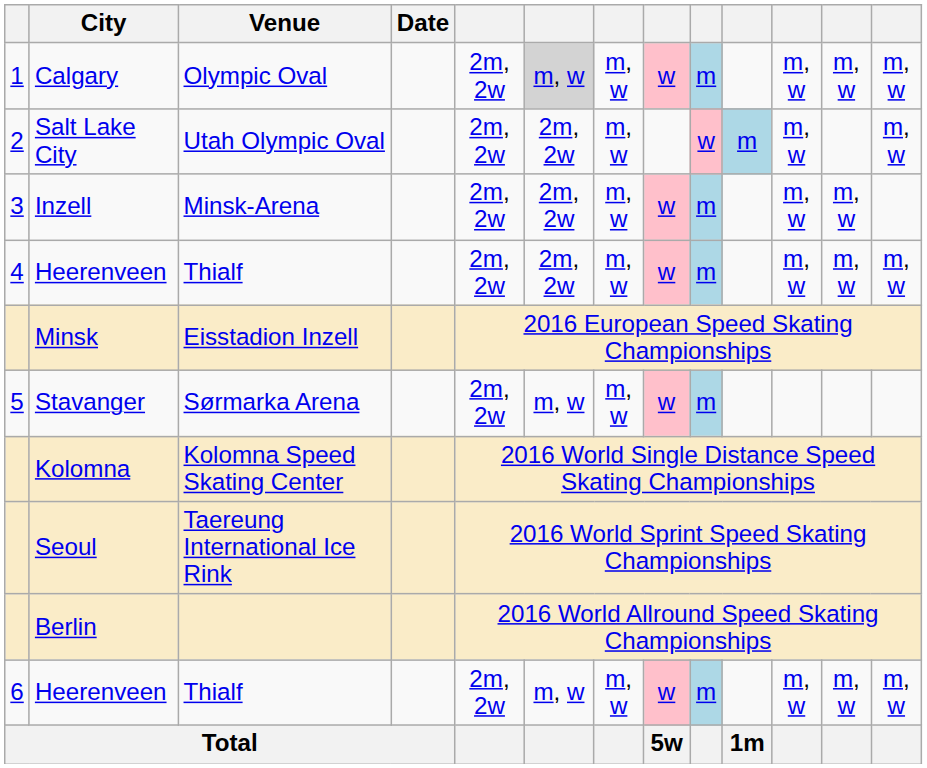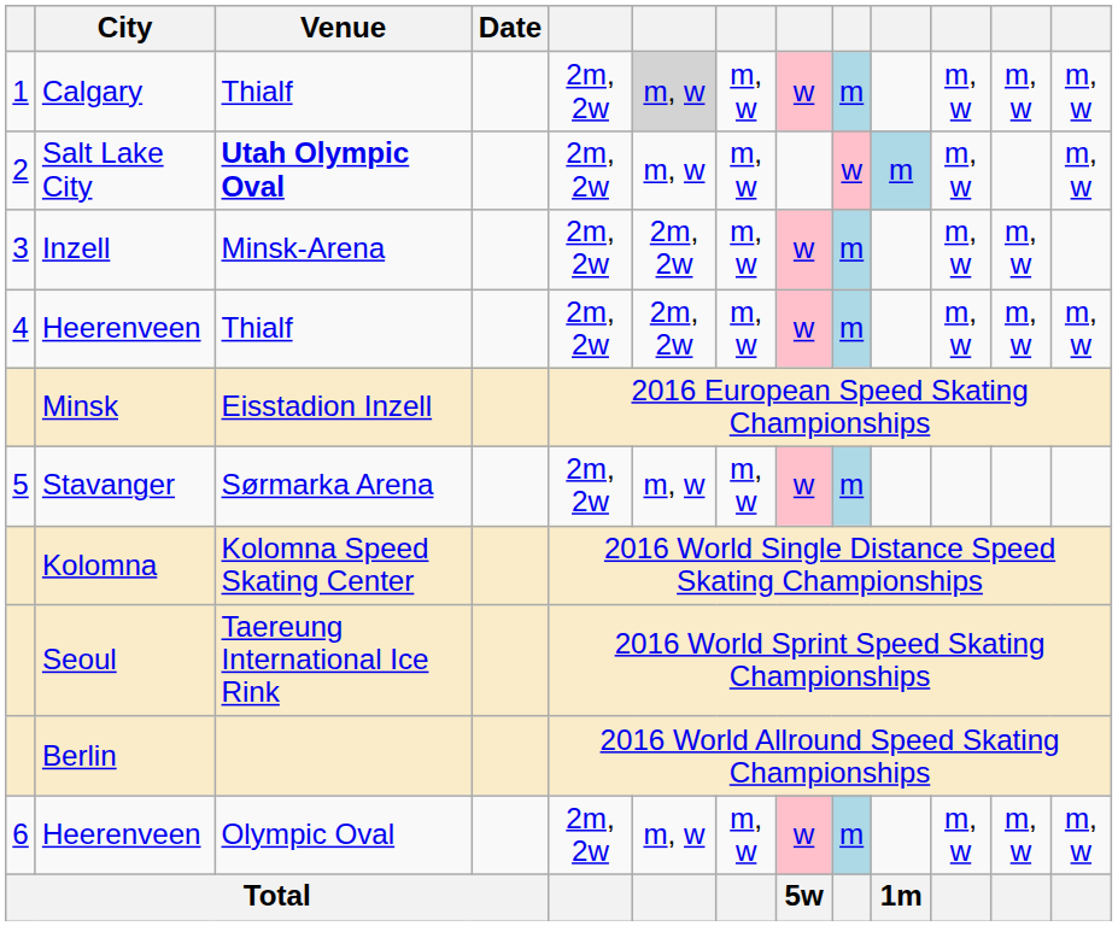 <table class="wikitable" border="1" style="text-align:center">
 <tr>
 <th></th>
 <th>City</th>
 <th>Venue</th>
 <th>Date</th>
 <th></th>
 <th></th>
 <th></th>
 <th></th>
 <th></th>
 <th></th>
 <th></th>
 <th></th>
 <th></th>
 </tr>
 <tr>
 <td><a href='#'>1</a></td>
 <td align=left><a href='#'>Calgary</a></td>
-<td align=left><a href='#'>Olympic Oval</a></td>
+<td align=left><a href='#'>Thialf</a></td>
 <td align=right></td>
 <td><a href='#'>2m</a>, <a href='#'>2w</a></td>
 <td style="background: lightgrey;"><a href='#'>m</a>, <a href='#'>w</a></td>
 <td><a href='#'>m</a>, <a href='#'>w</a></td>
 <td bgcolor=pink><a href='#'>w</a></td>
 <td bgcolor=lightblue><a href='#'>m</a></td>
 <td></td>
 <td><a href='#'>m</a>, <a href='#'>w</a></td>
 <td><a href='#'>m</a>, <a href='#'>w</a></td>
 <td><a href='#'>m</a>, <a href='#'>w</a></td>
 </tr>
 <tr>
 <td><a href='#'>2</a></td>
 <td align=left><a href='#'>Salt Lake City</a></td>
-<td align=left><a href='#'>Utah Olympic Oval</a></td>
+<td align=left><strong><a href='#'>Utah Olympic Oval</a></strong></td>
 <td align=right></td>
 <td><a href='#'>2m</a>, <a href='#'>2w</a></td>
-<td><a href='#'>2m</a>, <a href='#'>2w</a></td>
+<td><a href='#'>m</a>, <a href='#'>w</a></td>
 <td><a href='#'>m</a>, <a href='#'>w</a></td>
 <td></td>
 <td bgcolor=pink><a href='#'>w</a></td>
 <td bgcolor=lightblue><a href='#'>m</a></td>
 <td><a href='#'>m</a>, <a href='#'>w</a></td>
 <td></td>
 <td><a href='#'>m</a>, <a href='#'>w</a></td>
 </tr>
 <tr>
 <td><a href='#'>3</a></td>
 <td align=left><a href='#'>Inzell</a></td>
 <td align=left><a href='#'>Minsk-Arena</a></td>
 <td align=right></td>
 <td><a href='#'>2m</a>, <a href='#'>2w</a></td>
 <td><a href='#'>2m</a>, <a href='#'>2w</a></td>
 <td><a href='#'>m</a>, <a href='#'>w</a></td>
 <td bgcolor=pink><a href='#'>w</a></td>
 <td bgcolor=lightblue><a href='#'>m</a></td>
 <td></td>
 <td><a href='#'>m</a>, <a href='#'>w</a></td>
 <td><a href='#'>m</a>, <a href='#'>w</a></td>
 <td></td>
 </tr>
 <tr>
 <td><a href='#'>4</a></td>
 <td align=left><a href='#'>Heerenveen</a></td>
 <td align=left><a href='#'>Thialf</a></td>
 <td align=right></td>
 <td><a href='#'>2m</a>, <a href='#'>2w</a></td>
 <td><a href='#'>2m</a>, <a href='#'>2w</a></td>
 <td><a href='#'>m</a>, <a href='#'>w</a></td>
 <td bgcolor=pink><a href='#'>w</a></td>
 <td bgcolor=lightblue><a href='#'>m</a></td>
 <td></td>
 <td><a href='#'>m</a>, <a href='#'>w</a></td>
 <td><a href='#'>m</a>, <a href='#'>w</a></td>
 <td><a href='#'>m</a>, <a href='#'>w</a></td>
 </tr>
 <tr bgcolor=#faecc8>
 <td></td>
 <td align=left><a href='#'>Minsk</a></td>
 <td align=left><a href='#'>Eisstadion Inzell</a></td>
 <td align=right></td>
 <td colspan=9><a href='#'>2016 European Speed Skating Championships</a><br></td>
 </tr>
 <tr>
 <td><a href='#'>5</a></td>
 <td align=left><a href='#'>Stavanger</a></td>
 <td align=left><a href='#'>Sørmarka Arena</a></td>
 <td align=right></td>
 <td><a href='#'>2m</a>, <a href='#'>2w</a></td>
 <td><a href='#'>m</a>, <a href='#'>w</a></td>
 <td><a href='#'>m</a>, <a href='#'>w</a></td>
 <td bgcolor=pink><a href='#'>w</a></td>
 <td bgcolor=lightblue><a href='#'>m</a></td>
 <td></td>
 <td></td>
 <td></td>
 <td></td>
 </tr>
 <tr bgcolor=#faecc8>
 <td></td>
 <td align=left><a href='#'>Kolomna</a></td>
 <td align=left><a href='#'>Kolomna Speed Skating Center</a></td>
 <td align=right></td>
 <td colspan=9><a href='#'>2016 World Single Distance Speed Skating Championships</a></td>
 </tr>
 <tr bgcolor=#faecc8>
 <td></td>
 <td align=left><a href='#'>Seoul</a></td>
 <td align=left><a href='#'>Taereung International Ice Rink</a></td>
 <td align=right></td>
 <td colspan=9><a href='#'>2016 World Sprint Speed Skating Championships</a></td>
 </tr>
 <tr bgcolor=#faecc8>
 <td></td>
 <td align=left><a href='#'>Berlin</a></td>
 <td align=left></td>
 <td align=right></td>
 <td colspan=9><a href='#'>2016 World Allround Speed Skating Championships</a></td>
 </tr>
 <tr>
 <td><a href='#'>6</a></td>
 <td align=left><a href='#'>Heerenveen</a></td>
-<td align=left><a href='#'>Thialf</a></td>
+<td align=left><a href='#'>Olympic Oval</a></td>
 <td align=right></td>
 <td><a href='#'>2m</a>, <a href='#'>2w</a></td>
 <td><a href='#'>m</a>, <a href='#'>w</a></td>
 <td><a href='#'>m</a>, <a href='#'>w</a></td>
 <td bgcolor=pink><a href='#'>w</a></td>
 <td bgcolor=lightblue><a href='#'>m</a></td>
 <td></td>
 <td><a href='#'>m</a>, <a href='#'>w</a></td>
 <td><a href='#'>m</a>, <a href='#'>w</a></td>
 <td><a href='#'>m</a>, <a href='#'>w</a></td>
 </tr>
 <tr>
 <th align=left colspan=4>Total</th>
 <th></th>
 <th></th>
 <th></th>
 <th>5w</th>
 <th></th>
 <th>1m</th>
 <th></th>
 <th></th>
 <th></th>
 </tr>
 </table>
